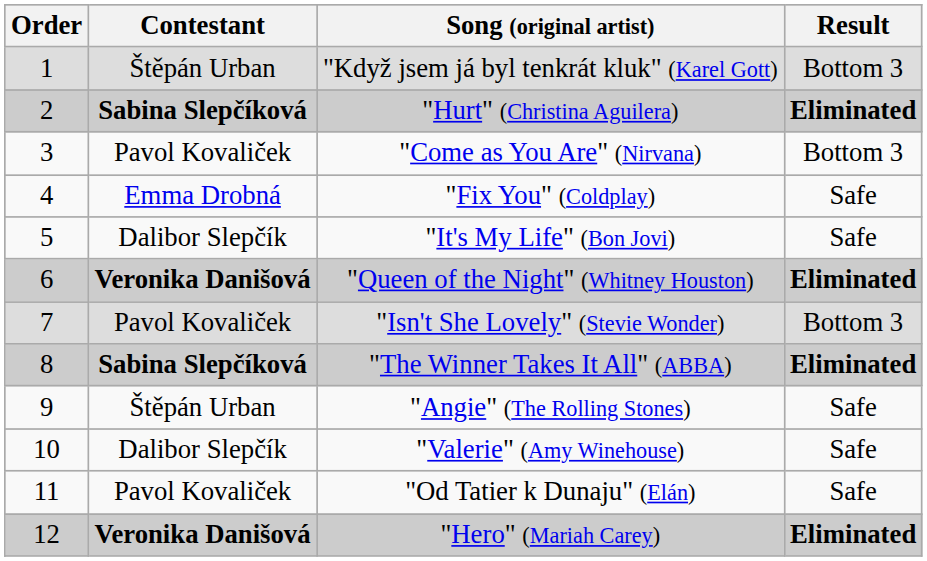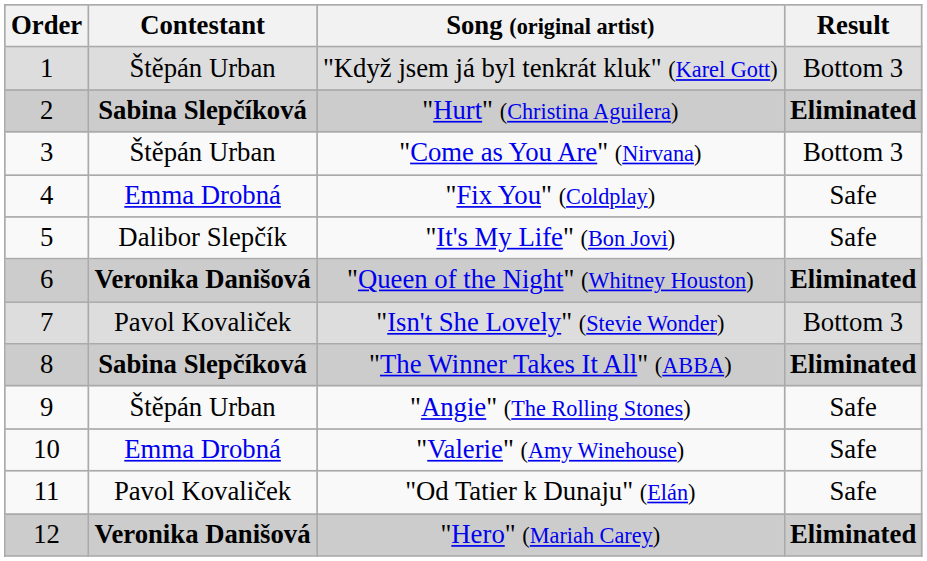 <table class="wikitable plainrowheaders" style="text-align:center;">
 <tr>
 <th scope="col">Order</th>
 <th scope="col">Contestant</th>
 <th scope="col">Song <small>(original artist)</small></th>
 <th scope="col">Result</th>
 </tr>
 <tr style="background:#ddd;">
 <td>1</td>
 <td>Štěpán Urban</td>
 <td>"Když jsem já byl tenkrát kluk" <small>(<a href='#'>Karel Gott</a>)</small></td>
 <td>Bottom 3</td>
 </tr>
 <tr style="background:#ccc;">
 <td>2</td>
 <td><strong>Sabina Slepčíková</strong></td>
 <td>"<a href='#'>Hurt</a>" <small>(<a href='#'>Christina Aguilera</a>)</small></td>
 <td><strong>Eliminated</strong></td>
 </tr>
 <tr>
 <td>3</td>
-<td>Pavol Kovaliček</td>
+<td>Štěpán Urban</td>
 <td>"<a href='#'>Come as You Are</a>" <small>(<a href='#'>Nirvana</a>)</small></td>
 <td>Bottom 3</td>
 </tr>
 <tr>
 <td>4</td>
 <td><a href='#'>Emma Drobná</a></td>
 <td>"<a href='#'>Fix You</a>" <small>(<a href='#'>Coldplay</a>)</small></td>
 <td>Safe</td>
 </tr>
 <tr>
 <td>5</td>
 <td>Dalibor Slepčík</td>
 <td>"<a href='#'>It's My Life</a>" <small>(<a href='#'>Bon Jovi</a>)</small></td>
 <td>Safe</td>
 </tr>
 <tr style="background:#ccc;">
 <td>6</td>
 <td><strong>Veronika Danišová</strong></td>
 <td>"<a href='#'>Queen of the Night</a>" <small>(<a href='#'>Whitney Houston</a>)</small></td>
 <td><strong>Eliminated</strong></td>
 </tr>
 <tr style="background:#ddd;">
 <td>7</td>
 <td>Pavol Kovaliček</td>
 <td>"<a href='#'>Isn't She Lovely</a>" <small>(<a href='#'>Stevie Wonder</a>)</small></td>
 <td>Bottom 3</td>
 </tr>
 <tr style="background:#ccc;">
 <td>8</td>
 <td><strong>Sabina Slepčíková</strong></td>
 <td>"<a href='#'>The Winner Takes It All</a>" <small>(<a href='#'>ABBA</a>)</small></td>
 <td><strong>Eliminated</strong></td>
 </tr>
 <tr>
 <td>9</td>
 <td>Štěpán Urban</td>
 <td>"<a href='#'>Angie</a>" <small>(<a href='#'>The Rolling Stones</a>)</small></td>
 <td>Safe</td>
 </tr>
 <tr>
 <td>10</td>
-<td>Dalibor Slepčík</td>
+<td><a href='#'>Emma Drobná</a></td>
 <td>"<a href='#'>Valerie</a>" <small>(<a href='#'>Amy Winehouse</a>)</small></td>
 <td>Safe</td>
 </tr>
 <tr>
 <td>11</td>
 <td>Pavol Kovaliček</td>
 <td>"Od Tatier k Dunaju" <small>(<a href='#'>Elán</a>)</small></td>
 <td>Safe</td>
 </tr>
 <tr style="background:#ccc;">
 <td>12</td>
 <td><strong>Veronika Danišová</strong></td>
 <td>"<a href='#'>Hero</a>" <small>(<a href='#'>Mariah Carey</a>)</small></td>
 <td><strong>Eliminated</strong></td>
 </tr>
 </table>
